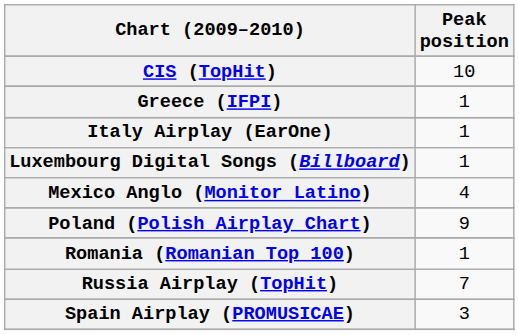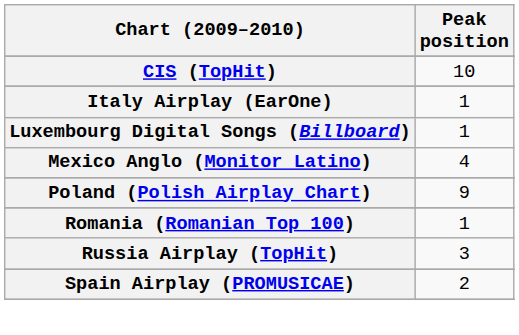 <table class="wikitable sortable plainrowheaders" style="text-align:center">
 <tr>
 <th>Chart (2009–2010)</th>
 <th>Peak<br>position</th>
 </tr>
 <tr>
 </tr>
 <tr>
 </tr>
 <tr>
 </tr>
 <tr>
 </tr>
 <tr>
 </tr>
 <tr>
 <th scope="row"><a href='#'>CIS</a> (<a href='#'>TopHit</a>)</th>
 <td>10</td>
 </tr>
 <tr>
 </tr>
 <tr>
 </tr>
 <tr>
 </tr>
 <tr>
 </tr>
 <tr>
 </tr>
 <tr>
-</tr>
-<tr>
-<th scope="row">Greece (<a href='#'>IFPI</a>)</th>
-<td>1</td>
 </tr>
 <tr>
 </tr>
 <tr>
 </tr>
 <tr>
 </tr>
 <tr>
 </tr>
 <tr>
 </tr>
 <tr>
 <th scope="row">Italy Airplay (EarOne)</th>
 <td>1</td>
 </tr>
 <tr>
 <th scope="row">Luxembourg Digital Songs (<em><a href='#'>Billboard</a></em>)</th>
 <td>1</td>
 </tr>
 <tr>
 <th scope="row">Mexico Anglo (<a href='#'>Monitor Latino</a>)</th>
 <td>4</td>
 </tr>
 <tr>
 </tr>
 <tr>
 </tr>
 <tr>
 </tr>
 <tr>
 </tr>
 <tr>
 <th scope="row">Poland (<a href='#'>Polish Airplay Chart</a>)</th>
 <td>9</td>
 </tr>
 <tr>
 </tr>
 <tr>
 </tr>
 <tr>
 <th scope="row">Romania (<a href='#'>Romanian Top 100</a>)</th>
 <td>1</td>
 </tr>
 <tr>
 <th scope="row">Russia Airplay (<a href='#'>TopHit</a>)</th>
-<td>7</td>
+<td>3</td>
 </tr>
 <tr>
 </tr>
 <tr>
 </tr>
 <tr>
 </tr>
 <tr>
 <th scope="row">Spain Airplay (<a href='#'>PROMUSICAE</a>)</th>
-<td>3</td>
+<td>2</td>
 </tr>
 <tr>
 </tr>
 <tr>
 </tr>
 <tr>
 </tr>
 <tr>
 </tr>
 <tr>
 </tr>
 <tr>
 </tr>
 <tr>
 </tr>
 <tr>
 </tr>
 </table>
